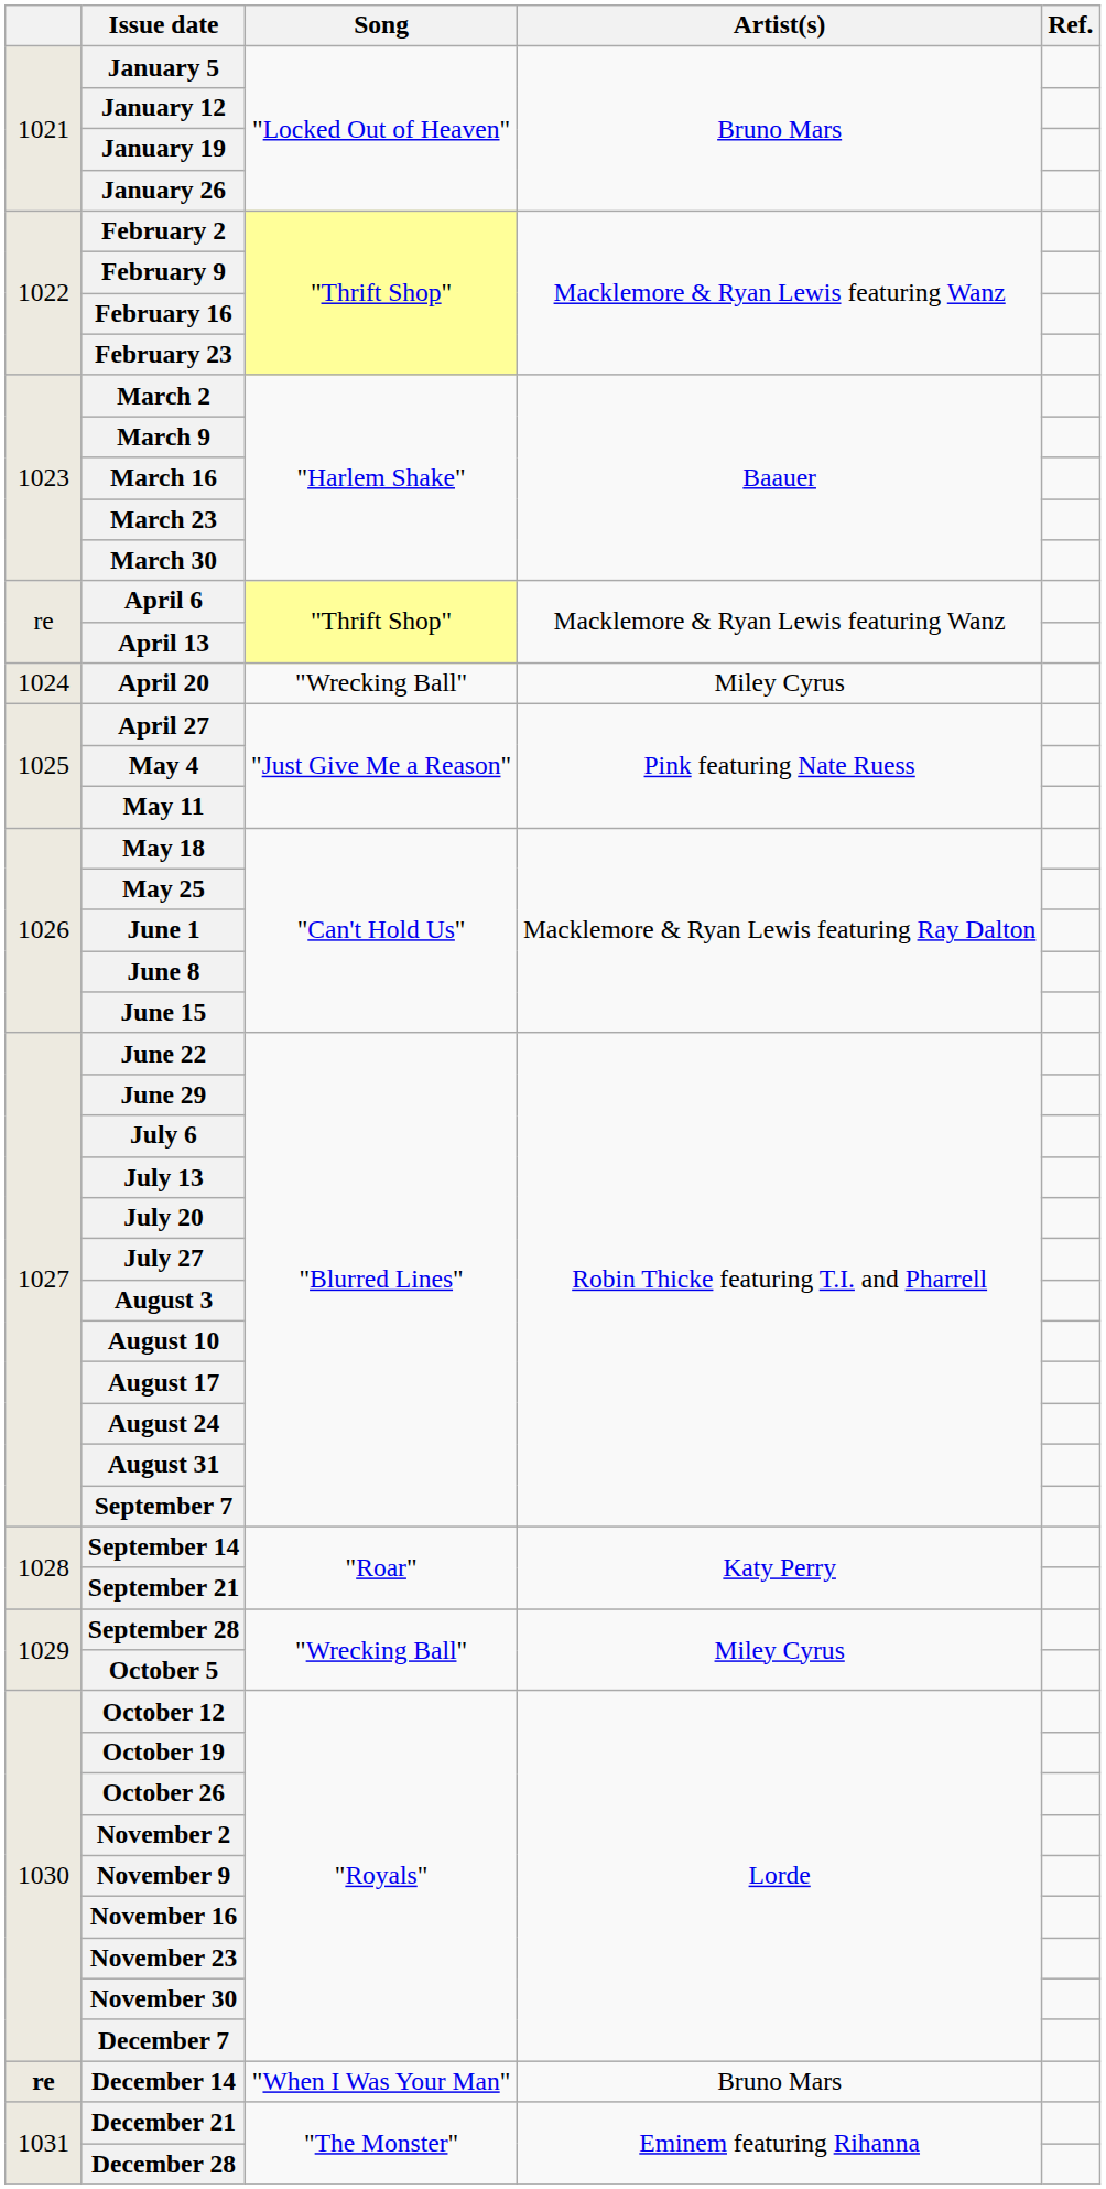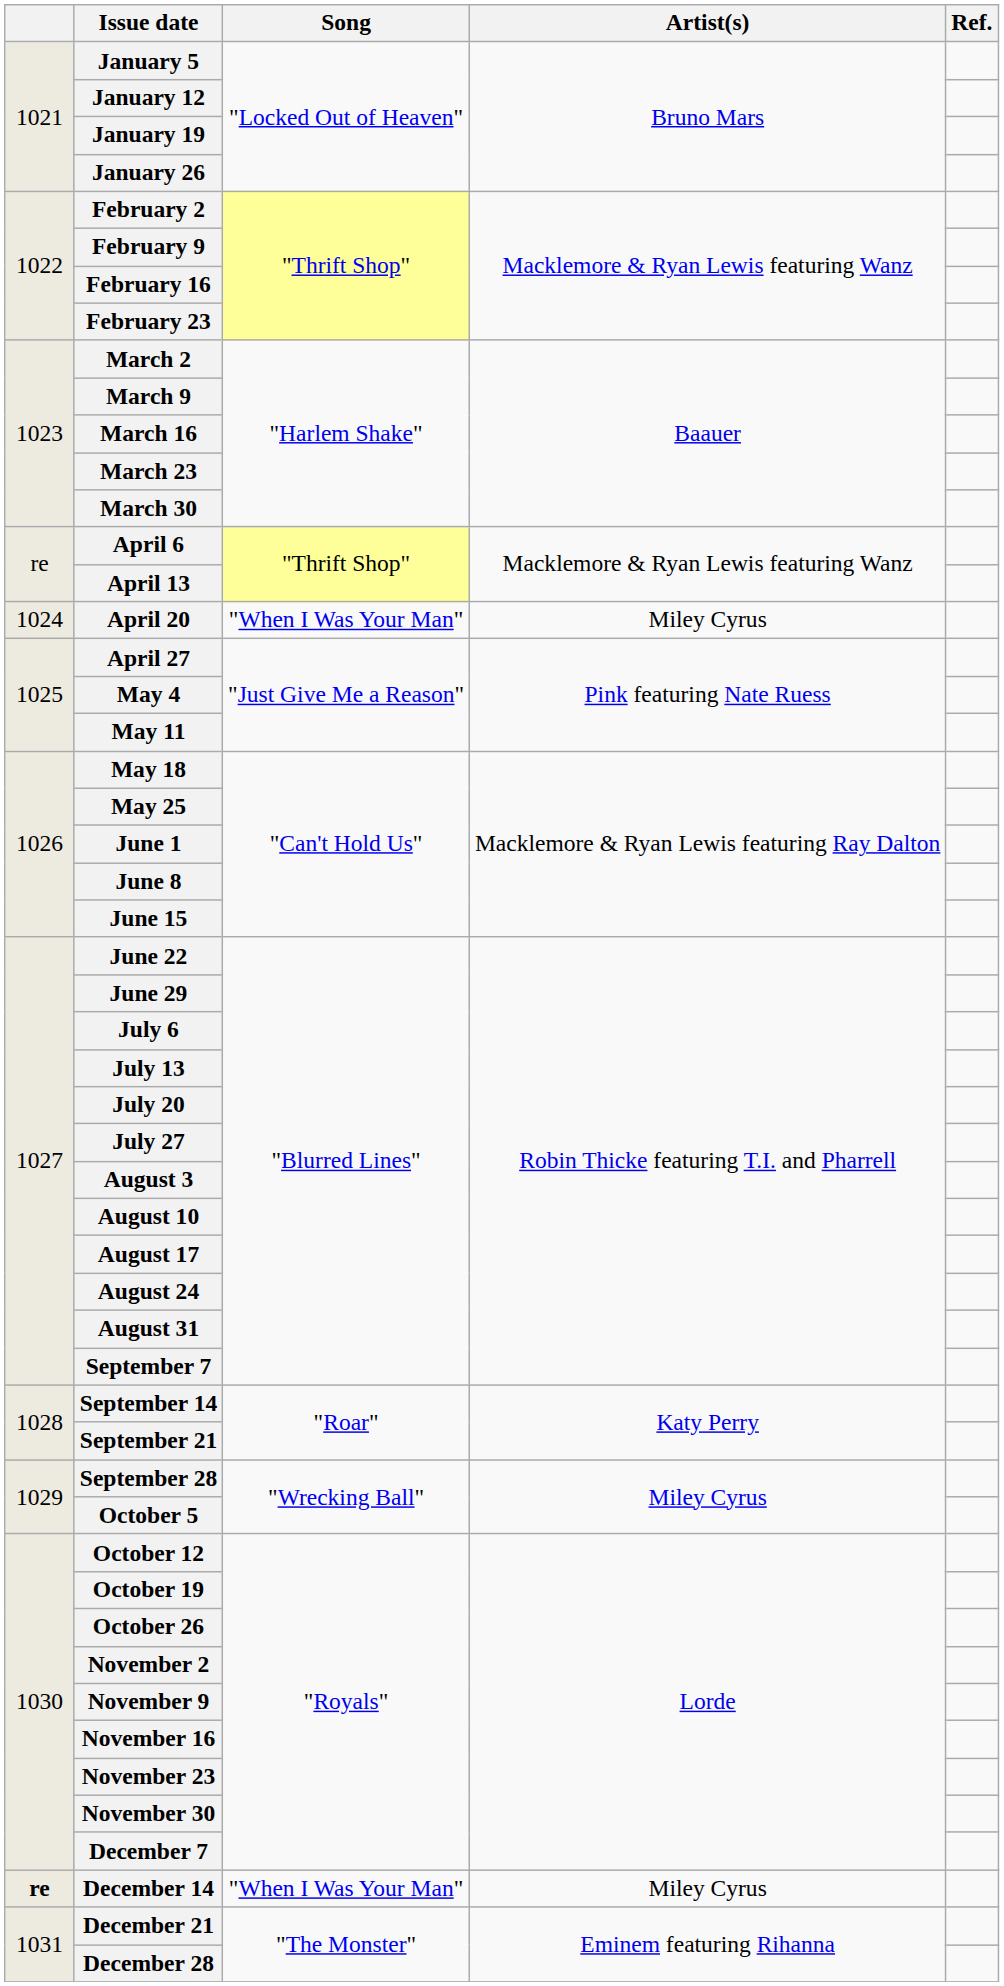 <table class="wikitable plainrowheaders">
 <tr>
 <th width=40></th>
 <th style="text-align: center;">Issue date</th>
 <th style="text-align: center;">Song</th>
 <th style="text-align: center;">Artist(s)</th>
 <th style="text-align: center;">Ref.</th>
 </tr>
 <tr>
 <td bgcolor=#EDEAE0 align=center rowspan=4>1021</td>
 <th scope="row">January 5</th>
 <td style="text-align: center;" rowspan="4">"<a href='#'>Locked Out of Heaven</a>"</td>
 <td style="text-align: center;" rowspan="4"><a href='#'>Bruno Mars</a></td>
 <td style="text-align: center;"></td>
 </tr>
 <tr>
 <th scope="row">January 12</th>
 <td style="text-align: center;"></td>
 </tr>
 <tr>
 <th scope="row">January 19</th>
 <td style="text-align: center;"></td>
 </tr>
 <tr>
 <th scope="row">January 26</th>
 <td style="text-align: center;"></td>
 </tr>
 <tr>
 <td bgcolor=#EDEAE0 align=center rowspan=4>1022</td>
 <th scope="row">February 2</th>
 <td bgcolor=#FFFF99 style="text-align: center;" rowspan="4">"<a href='#'>Thrift Shop</a>" </td>
 <td style="text-align: center;" rowspan="4"><a href='#'>Macklemore & Ryan Lewis</a> featuring <a href='#'>Wanz</a></td>
 <td style="text-align: center;"></td>
 </tr>
 <tr>
 <th scope="row">February 9</th>
 <td style="text-align: center;"></td>
 </tr>
 <tr>
 <th scope="row">February 16</th>
 <td style="text-align: center;"></td>
 </tr>
 <tr>
 <th scope="row">February 23</th>
 <td style="text-align: center;"></td>
 </tr>
 <tr>
 <td bgcolor=#EDEAE0 align=center rowspan=5>1023</td>
 <th scope="row">March 2</th>
 <td style="text-align: center;" rowspan="5">"<a href='#'>Harlem Shake</a>"</td>
 <td style="text-align: center;" rowspan="5"><a href='#'>Baauer</a></td>
 <td style="text-align: center;"></td>
 </tr>
 <tr>
 <th scope="row">March 9</th>
 <td style="text-align: center;"></td>
 </tr>
 <tr>
 <th scope="row">March 16</th>
 <td style="text-align: center;"></td>
 </tr>
 <tr>
 <th scope="row">March 23</th>
 <td style="text-align: center;"></td>
 </tr>
 <tr>
 <th scope="row">March 30</th>
 <td style="text-align: center;"></td>
 </tr>
 <tr>
 <td bgcolor=#EDEAE0 align=center rowspan=2>re</td>
 <th scope="row">April 6</th>
 <td bgcolor=#FFFF99 style="text-align: center;" rowspan="2">"Thrift Shop" </td>
 <td style="text-align: center;" rowspan="2">Macklemore & Ryan Lewis featuring Wanz</td>
 <td style="text-align: center;"></td>
 </tr>
 <tr>
 <th scope="row">April 13</th>
 <td style="text-align: center;"></td>
 </tr>
 <tr>
 <td bgcolor=#EDEAE0 align=center>1024</td>
 <th scope="row">April 20</th>
-<td style="text-align: center;">"Wrecking Ball"</td>
+<td style="text-align: center;">"<a href='#'>When I Was Your Man</a>"</td>
 <td style="text-align: center;">Miley Cyrus</td>
 <td style="text-align: center;"></td>
 </tr>
 <tr>
 <td bgcolor=#EDEAE0 align=center rowspan=3>1025</td>
 <th scope="row">April 27</th>
 <td style="text-align: center;" rowspan="3">"<a href='#'>Just Give Me a Reason</a>"</td>
 <td style="text-align: center;" rowspan="3"><a href='#'>Pink</a> featuring <a href='#'>Nate Ruess</a></td>
 <td style="text-align: center;"></td>
 </tr>
 <tr>
 <th scope="row">May 4</th>
 <td style="text-align: center;"></td>
 </tr>
 <tr>
 <th scope="row">May 11</th>
 <td style="text-align: center;"></td>
 </tr>
 <tr>
 <td bgcolor=#EDEAE0 align=center rowspan=5>1026</td>
 <th scope="row">May 18</th>
 <td style="text-align: center;" rowspan="5">"<a href='#'>Can't Hold Us</a>"</td>
 <td style="text-align: center;" rowspan="5">Macklemore & Ryan Lewis featuring <a href='#'>Ray Dalton</a></td>
 <td style="text-align: center;"></td>
 </tr>
 <tr>
 <th scope="row">May 25</th>
 <td style="text-align: center;"></td>
 </tr>
 <tr>
 <th scope="row">June 1</th>
 <td style="text-align: center;"></td>
 </tr>
 <tr>
 <th scope="row">June 8</th>
 <td style="text-align: center;"></td>
 </tr>
 <tr>
 <th scope="row">June 15</th>
 <td style="text-align: center;"></td>
 </tr>
 <tr>
 <td bgcolor=#EDEAE0 align=center rowspan=12>1027</td>
 <th scope="row">June 22</th>
 <td style="text-align: center;" rowspan="12">"<a href='#'>Blurred Lines</a>"</td>
 <td style="text-align: center;" rowspan="12"><a href='#'>Robin Thicke</a> featuring <a href='#'>T.I.</a> and <a href='#'>Pharrell</a></td>
 <td style="text-align: center;"></td>
 </tr>
 <tr>
 <th scope="row">June 29</th>
 <td style="text-align: center;"></td>
 </tr>
 <tr>
 <th scope="row">July 6</th>
 <td style="text-align: center;"></td>
 </tr>
 <tr>
 <th scope="row">July 13</th>
 <td style="text-align: center;"></td>
 </tr>
 <tr>
 <th scope="row">July 20</th>
 <td style="text-align: center;"></td>
 </tr>
 <tr>
 <th scope="row">July 27</th>
 <td style="text-align: center;"></td>
 </tr>
 <tr>
 <th scope="row">August 3</th>
 <td style="text-align: center;"></td>
 </tr>
 <tr>
 <th scope="row">August 10</th>
 <td style="text-align: center;"></td>
 </tr>
 <tr>
 <th scope="row">August 17</th>
 <td style="text-align: center;"></td>
 </tr>
 <tr>
 <th scope="row">August 24</th>
 <td style="text-align: center;"></td>
 </tr>
 <tr>
 <th scope="row">August 31</th>
 <td style="text-align: center;"></td>
 </tr>
 <tr>
 <th scope="row">September 7</th>
 <td style="text-align: center;"></td>
 </tr>
 <tr>
 <td bgcolor=#EDEAE0 align=center rowspan=2>1028</td>
 <th scope="row">September 14</th>
 <td style="text-align: center;" rowspan="2">"<a href='#'>Roar</a>"</td>
 <td style="text-align: center;" rowspan="2"><a href='#'>Katy Perry</a></td>
 <td style="text-align: center;"></td>
 </tr>
 <tr>
 <th scope="row">September 21</th>
 <td style="text-align: center;"></td>
 </tr>
 <tr>
 <td bgcolor=#EDEAE0 align=center rowspan=2>1029</td>
 <th scope="row">September 28</th>
 <td style="text-align: center;" rowspan="2">"<a href='#'>Wrecking Ball</a>"</td>
 <td style="text-align: center;" rowspan="2"><a href='#'>Miley Cyrus</a></td>
 <td style="text-align: center;"></td>
 </tr>
 <tr>
 <th scope="row">October 5</th>
 <td style="text-align: center;"></td>
 </tr>
 <tr>
 <td bgcolor=#EDEAE0 align=center rowspan=9>1030</td>
 <th scope="row">October 12</th>
 <td style="text-align: center;" rowspan="9">"<a href='#'>Royals</a>"</td>
 <td style="text-align: center;" rowspan="9"><a href='#'>Lorde</a></td>
 <td style="text-align: center;"></td>
 </tr>
 <tr>
 <th scope="row">October 19</th>
 <td style="text-align: center;"></td>
 </tr>
 <tr>
 <th scope="row">October 26</th>
 <td style="text-align: center;"></td>
 </tr>
 <tr>
 <th scope="row">November 2</th>
 <td style="text-align: center;"></td>
 </tr>
 <tr>
 <th scope="row">November 9</th>
 <td style="text-align: center;"></td>
 </tr>
 <tr>
 <th scope="row">November 16</th>
 <td style="text-align: center;"></td>
 </tr>
 <tr>
 <th scope="row">November 23</th>
 <td style="text-align: center;"></td>
 </tr>
 <tr>
 <th scope="row">November 30</th>
 <td style="text-align: center;"></td>
 </tr>
 <tr>
 <th scope="row">December 7</th>
 <td style="text-align: center;"></td>
 </tr>
 <tr>
 <td bgcolor=#EDEAE0 align=center><strong>re</strong></td>
 <th scope="row">December 14</th>
 <td style="text-align: center;">"<a href='#'>When I Was Your Man</a>"</td>
-<td style="text-align: center;">Bruno Mars</td>
+<td style="text-align: center;">Miley Cyrus</td>
 <td style="text-align: center;"></td>
 </tr>
 <tr>
 <td bgcolor=#EDEAE0 align=center rowspan=2>1031</td>
 <th scope="row">December 21</th>
 <td style="text-align: center;" rowspan="2">"<a href='#'>The Monster</a>"</td>
 <td style="text-align: center;" rowspan="2"><a href='#'>Eminem</a> featuring <a href='#'>Rihanna</a></td>
 <td style="text-align: center;"></td>
 </tr>
 <tr>
 <th scope="row">December 28</th>
 <td style="text-align: center;"></td>
 </tr>
 </table>
